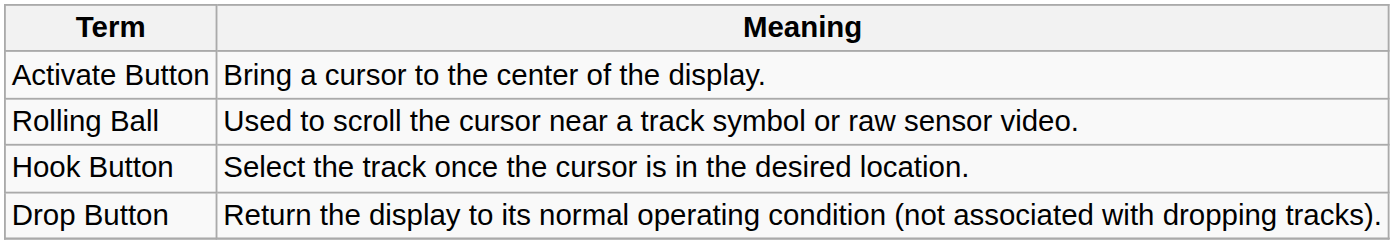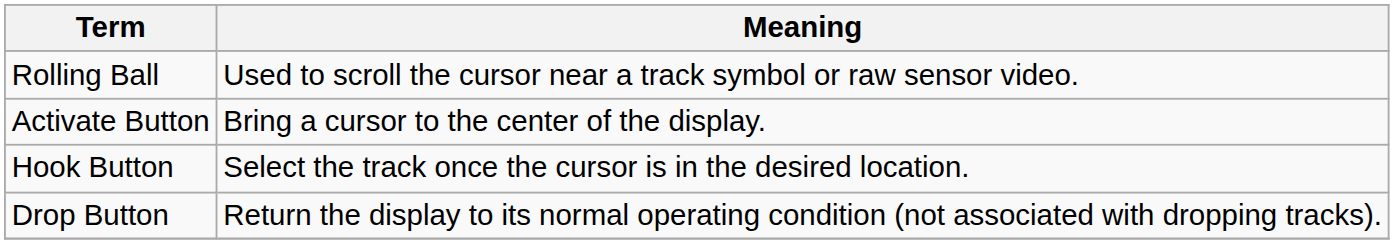 <table class="wikitable">
 <tr>
 <th>Term</th>
 <th>Meaning</th>
 </tr>
 <tr>
+<td>Rolling Ball</td>
+<td>Used to scroll the cursor near a track symbol or raw sensor video.</td>
+</tr>
+<tr>
 <td>Activate Button</td>
 <td>Bring a cursor to the center of the display.</td>
-</tr>
-<tr>
-<td>Rolling Ball</td>
-<td>Used to scroll the cursor near a track symbol or raw sensor video.</td>
 </tr>
 <tr>
 <td>Hook Button</td>
 <td>Select the track once the cursor is in the desired location.</td>
 </tr>
 <tr>
 <td>Drop Button</td>
 <td>Return the display to its normal operating condition (not associated with dropping tracks).</td>
 </tr>
 <tr>
 </tr>
 </table>
